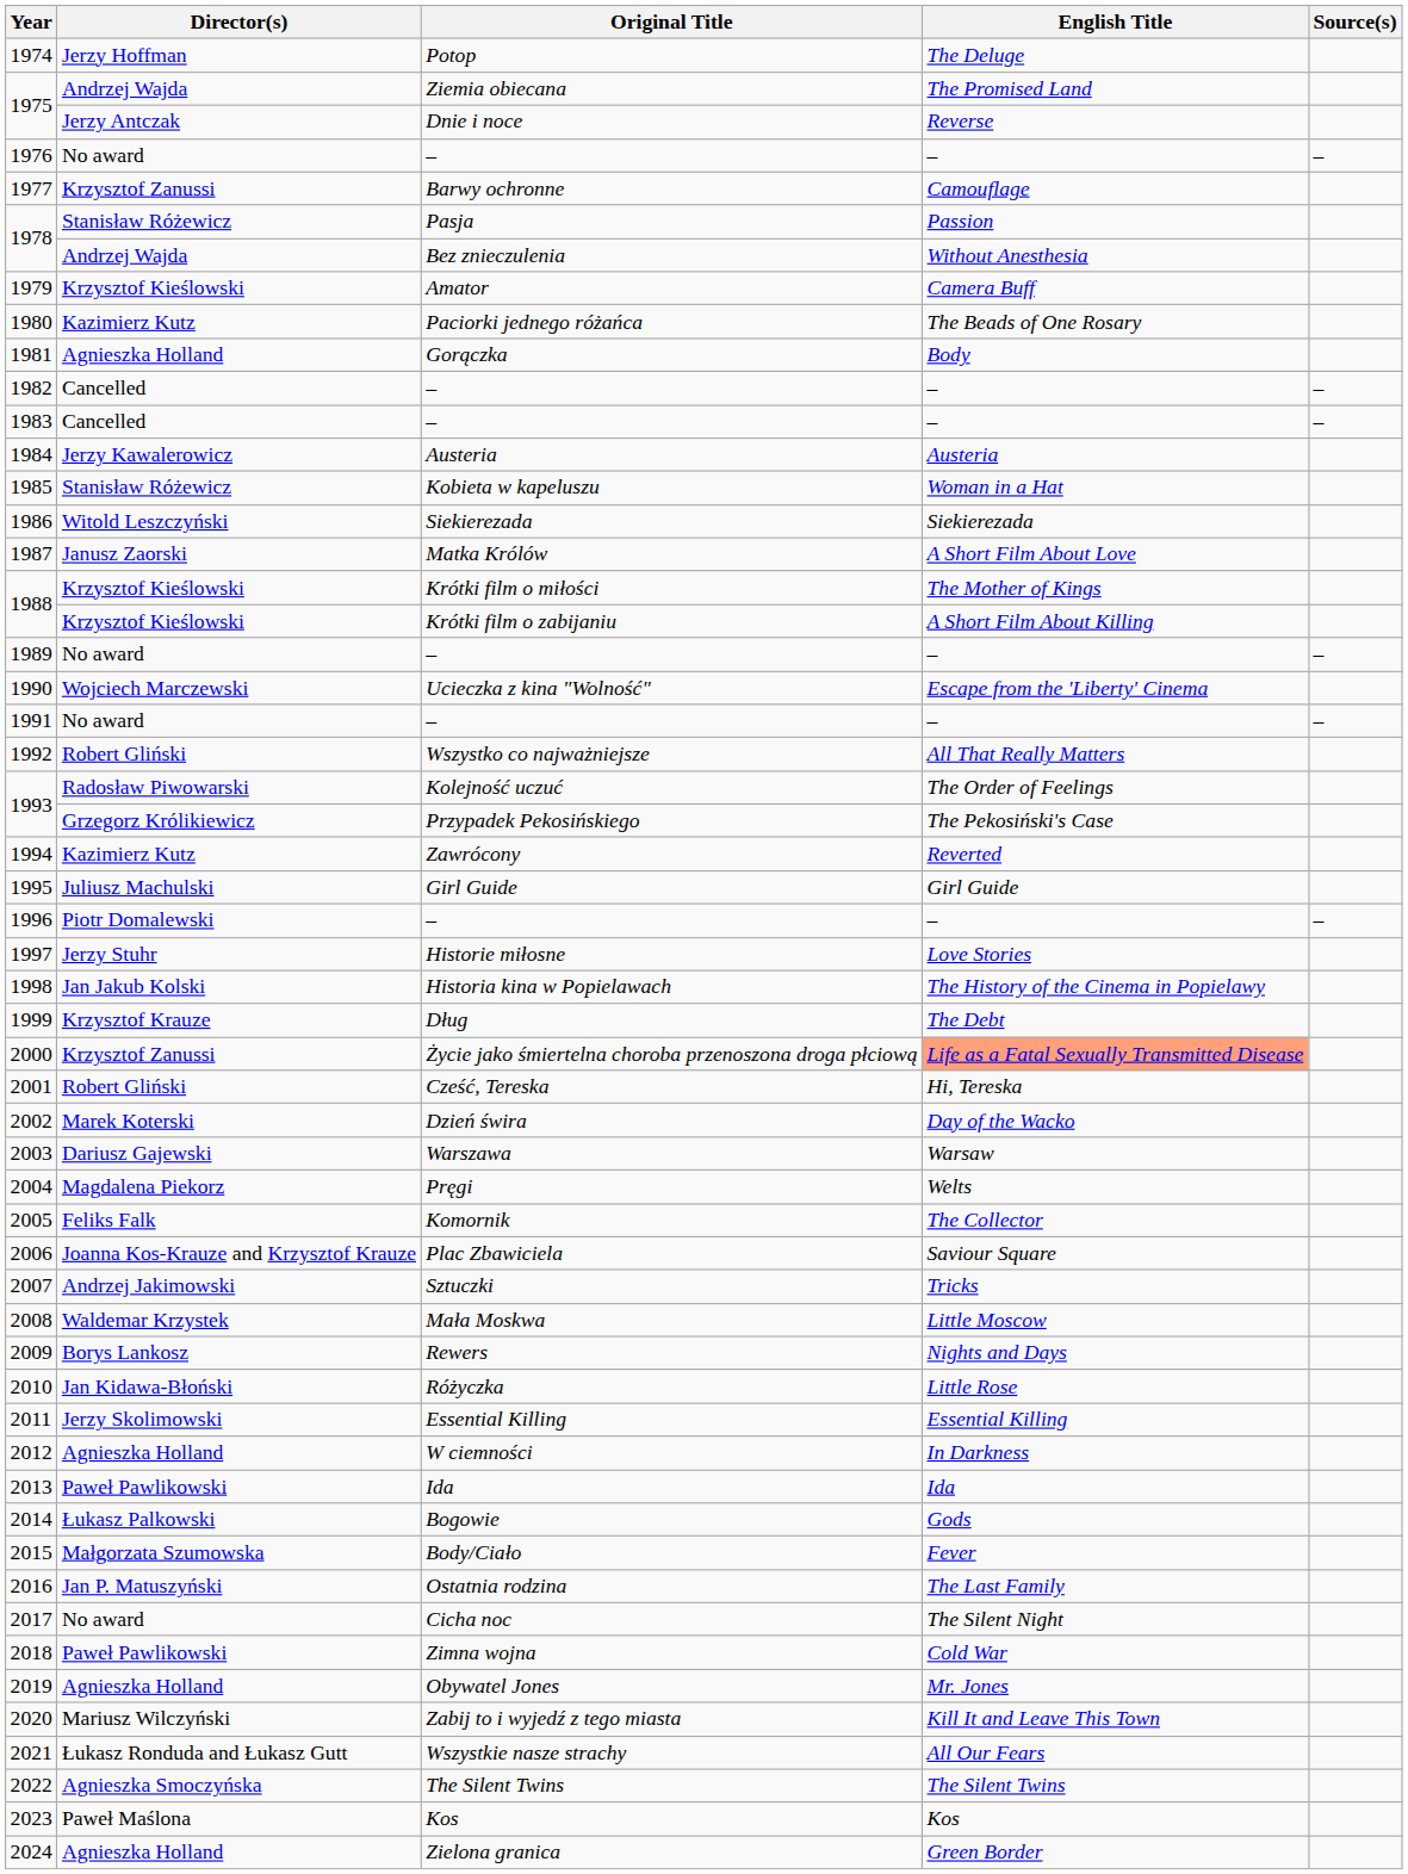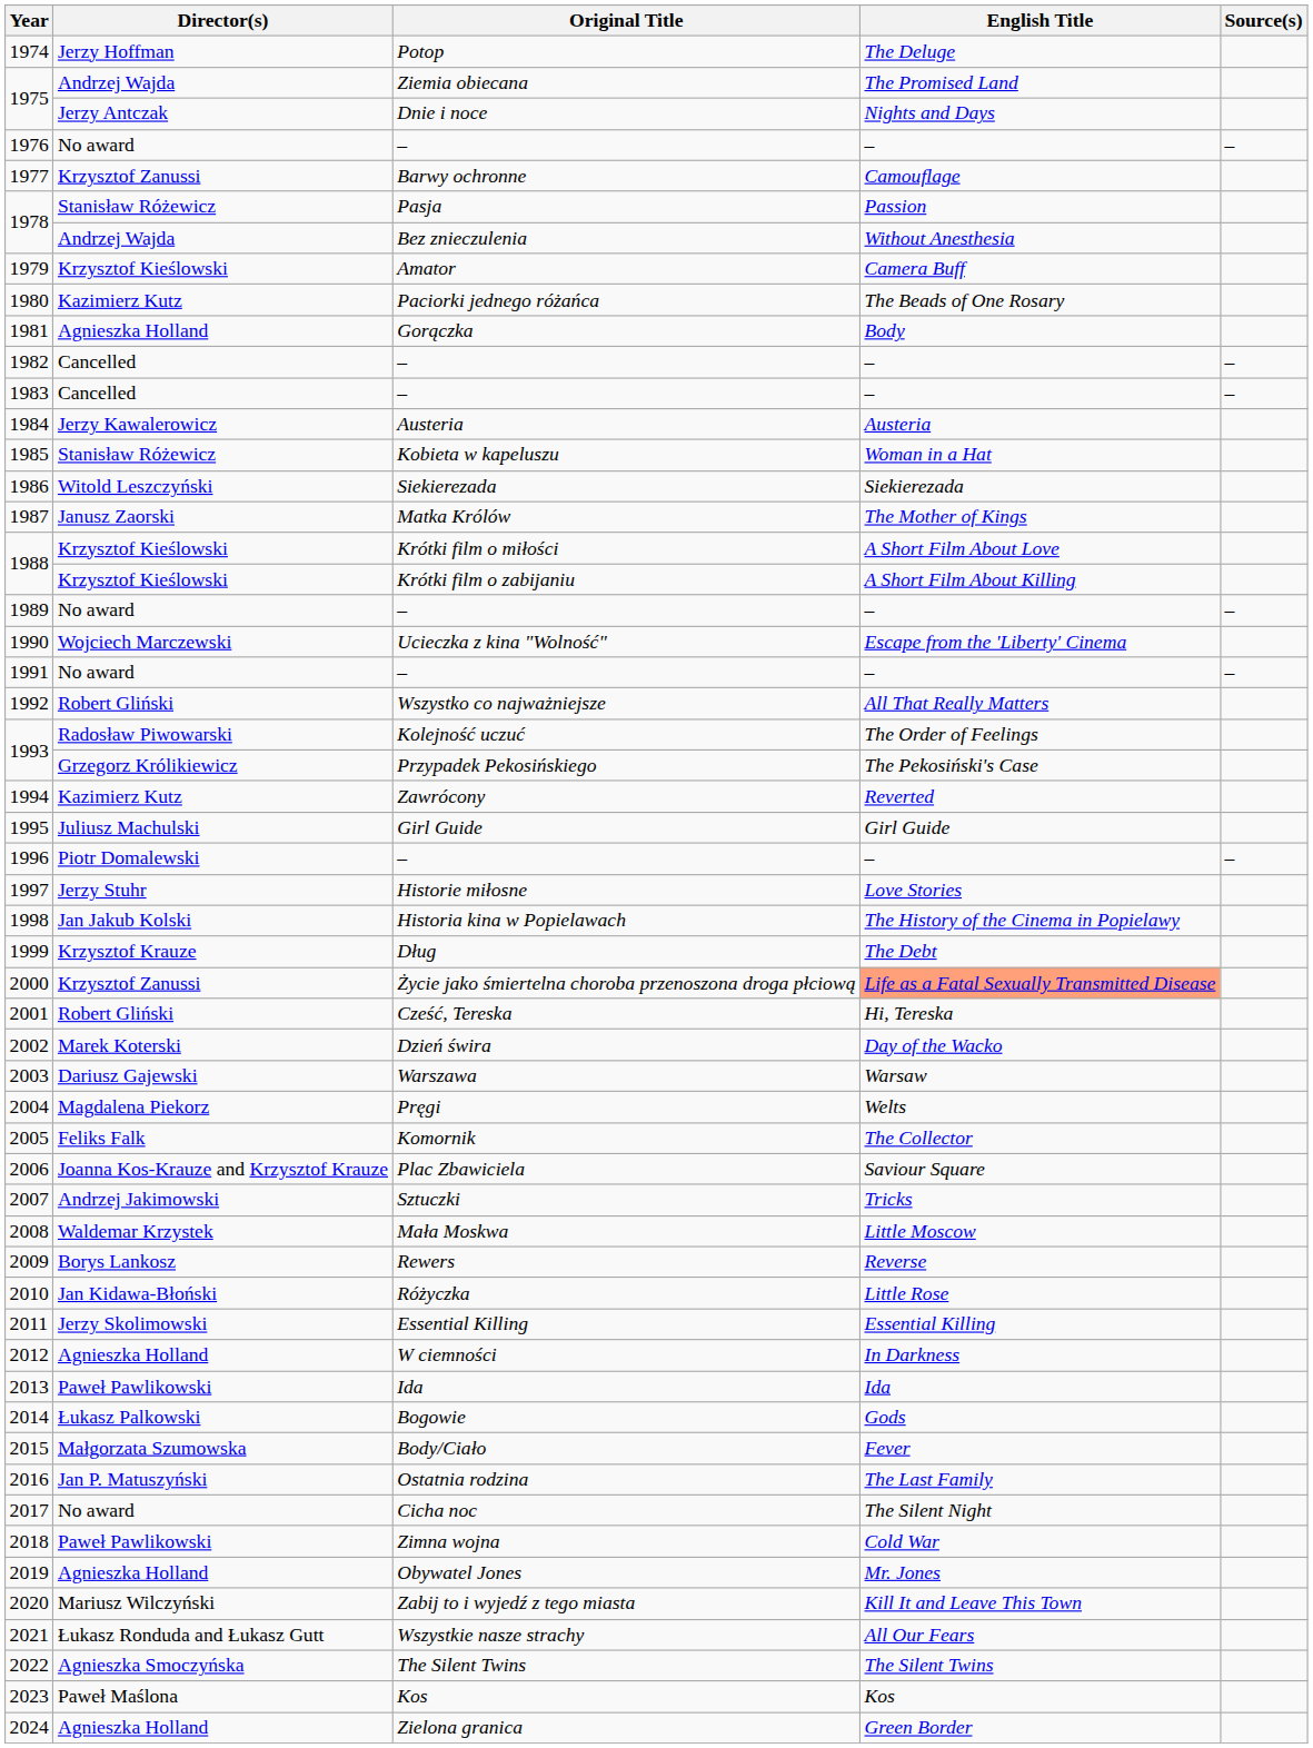 <table class="wikitable">
 <tr>
 <th>Year</th>
 <th>Director(s)</th>
 <th>Original Title</th>
 <th>English Title</th>
 <th>Source(s)</th>
 </tr>
 <tr>
 <td>1974</td>
 <td><a href='#'>Jerzy Hoffman</a></td>
 <td><em>Potop</em></td>
 <td><em><a href='#'>The Deluge</a></em></td>
 <td></td>
 </tr>
 <tr>
 <td rowspan="2">1975</td>
 <td><a href='#'>Andrzej Wajda</a></td>
 <td><em>Ziemia obiecana</em></td>
 <td><em><a href='#'>The Promised Land</a></em></td>
 <td></td>
 </tr>
 <tr>
 <td><a href='#'>Jerzy Antczak</a></td>
 <td><em>Dnie i noce</em></td>
-<td><em><a href='#'>Reverse</a></em></td>
+<td><em><a href='#'>Nights and Days</a></em></td>
 <td></td>
 </tr>
 <tr>
 <td>1976</td>
 <td>No award</td>
 <td>–</td>
 <td>–</td>
 <td>–</td>
 </tr>
 <tr>
 <td>1977</td>
 <td><a href='#'>Krzysztof Zanussi</a></td>
 <td><em>Barwy ochronne</em></td>
 <td><em><a href='#'>Camouflage</a></em></td>
 <td></td>
 </tr>
 <tr>
 <td rowspan="2">1978</td>
 <td><a href='#'>Stanisław Różewicz</a></td>
 <td><em>Pasja</em></td>
 <td><em><a href='#'>Passion</a></em></td>
 <td></td>
 </tr>
 <tr>
 <td><a href='#'>Andrzej Wajda</a></td>
 <td><em>Bez znieczulenia</em></td>
 <td><em><a href='#'>Without Anesthesia</a></em></td>
 <td></td>
 </tr>
 <tr>
 <td>1979</td>
 <td><a href='#'>Krzysztof Kieślowski</a></td>
 <td><em>Amator</em></td>
 <td><em><a href='#'>Camera Buff</a></em></td>
 <td></td>
 </tr>
 <tr>
 <td>1980</td>
 <td><a href='#'>Kazimierz Kutz</a></td>
 <td><em>Paciorki jednego różańca</em></td>
 <td><em>The Beads of One Rosary</em></td>
 <td></td>
 </tr>
 <tr>
 <td>1981</td>
 <td><a href='#'>Agnieszka Holland</a></td>
 <td><em>Gorączka</em></td>
 <td><em><a href='#'>Body</a></em></td>
 <td></td>
 </tr>
 <tr>
 <td>1982</td>
 <td>Cancelled</td>
 <td>–</td>
 <td>–</td>
 <td>–</td>
 </tr>
 <tr>
 <td>1983</td>
 <td>Cancelled</td>
 <td>–</td>
 <td>–</td>
 <td>–</td>
 </tr>
 <tr>
 <td>1984</td>
 <td><a href='#'>Jerzy Kawalerowicz</a></td>
 <td><em>Austeria</em></td>
 <td><em><a href='#'>Austeria</a></em></td>
 <td></td>
 </tr>
 <tr>
 <td>1985</td>
 <td><a href='#'>Stanisław Różewicz</a></td>
 <td><em>Kobieta w kapeluszu</em></td>
 <td><em><a href='#'>Woman in a Hat</a></em></td>
 <td></td>
 </tr>
 <tr>
 <td>1986</td>
 <td><a href='#'>Witold Leszczyński</a></td>
 <td><em>Siekierezada</em></td>
 <td><em>Siekierezada</em></td>
 <td></td>
 </tr>
 <tr>
 <td>1987</td>
 <td><a href='#'>Janusz Zaorski</a></td>
 <td><em>Matka Królów</em></td>
-<td><em><a href='#'>A Short Film About Love</a></em></td>
+<td><em><a href='#'>The Mother of Kings</a></em></td>
 <td></td>
 </tr>
 <tr>
 <td rowspan="2">1988</td>
 <td><a href='#'>Krzysztof Kieślowski</a></td>
 <td><em>Krótki film o miłości</em></td>
-<td><em><a href='#'>The Mother of Kings</a></em></td>
+<td><em><a href='#'>A Short Film About Love</a></em></td>
 <td></td>
 </tr>
 <tr>
 <td><a href='#'>Krzysztof Kieślowski</a></td>
 <td><em>Krótki film o zabijaniu</em></td>
 <td><em><a href='#'>A Short Film About Killing</a></em></td>
 <td></td>
 </tr>
 <tr>
 <td>1989</td>
 <td>No award</td>
 <td>–</td>
 <td>–</td>
 <td>–</td>
 </tr>
 <tr>
 <td>1990</td>
 <td><a href='#'>Wojciech Marczewski</a></td>
 <td><em>Ucieczka z kina "Wolność"</em></td>
 <td><em><a href='#'>Escape from the 'Liberty' Cinema</a></em></td>
 <td></td>
 </tr>
 <tr>
 <td>1991</td>
 <td>No award</td>
 <td>–</td>
 <td>–</td>
 <td>–</td>
 </tr>
 <tr>
 <td>1992</td>
 <td><a href='#'>Robert Gliński</a></td>
 <td><em>Wszystko co najważniejsze</em></td>
 <td><em><a href='#'>All That Really Matters</a></em></td>
 <td></td>
 </tr>
 <tr>
 <td rowspan="2">1993</td>
 <td><a href='#'>Radosław Piwowarski</a></td>
 <td><em>Kolejność uczuć</em></td>
 <td><em>The Order of Feelings</em></td>
 <td></td>
 </tr>
 <tr>
 <td><a href='#'>Grzegorz Królikiewicz</a></td>
 <td><em>Przypadek Pekosińskiego</em></td>
 <td><em>The Pekosiński's Case</em></td>
 <td></td>
 </tr>
 <tr>
 <td>1994</td>
 <td><a href='#'>Kazimierz Kutz</a></td>
 <td><em>Zawrócony</em></td>
 <td><em><a href='#'>Reverted</a></em></td>
 <td></td>
 </tr>
 <tr>
 <td>1995</td>
 <td><a href='#'>Juliusz Machulski</a></td>
 <td><em>Girl Guide</em></td>
 <td><em>Girl Guide</em></td>
 <td></td>
 </tr>
 <tr>
 <td>1996</td>
 <td><a href='#'>Piotr Domalewski</a></td>
 <td>–</td>
 <td>–</td>
 <td>–</td>
 </tr>
 <tr>
 <td>1997</td>
 <td><a href='#'>Jerzy Stuhr</a></td>
 <td><em>Historie miłosne</em></td>
 <td><em><a href='#'>Love Stories</a></em></td>
 <td></td>
 </tr>
 <tr>
 <td>1998</td>
 <td><a href='#'>Jan Jakub Kolski</a></td>
 <td><em>Historia kina w Popielawach</em></td>
 <td><em><a href='#'>The History of the Cinema in Popielawy</a></em></td>
 <td></td>
 </tr>
 <tr>
 <td>1999</td>
 <td><a href='#'>Krzysztof Krauze</a></td>
 <td><em>Dług</em></td>
 <td><em><a href='#'>The Debt</a></em></td>
 <td></td>
 </tr>
 <tr>
 <td>2000</td>
 <td><a href='#'>Krzysztof Zanussi</a></td>
 <td><em>Życie jako śmiertelna choroba przenoszona droga płciową</em></td>
 <td style="background: lightsalmon;"><em><a href='#'>Life as a Fatal Sexually Transmitted Disease</a></em></td>
 <td></td>
 </tr>
 <tr>
 <td>2001</td>
 <td><a href='#'>Robert Gliński</a></td>
 <td><em>Cześć, Tereska</em></td>
 <td><em>Hi, Tereska</em></td>
 <td></td>
 </tr>
 <tr>
 <td>2002</td>
 <td><a href='#'>Marek Koterski</a></td>
 <td><em>Dzień świra</em></td>
 <td><em><a href='#'>Day of the Wacko</a></em></td>
 <td></td>
 </tr>
 <tr>
 <td>2003</td>
 <td><a href='#'>Dariusz Gajewski</a></td>
 <td><em>Warszawa</em></td>
 <td><em>Warsaw</em></td>
 <td></td>
 </tr>
 <tr>
 <td>2004</td>
 <td><a href='#'>Magdalena Piekorz</a></td>
 <td><em>Pręgi</em></td>
 <td><em>Welts</em></td>
 <td></td>
 </tr>
 <tr>
 <td>2005</td>
 <td><a href='#'>Feliks Falk</a></td>
 <td><em>Komornik</em></td>
 <td><em><a href='#'>The Collector</a></em></td>
 <td></td>
 </tr>
 <tr>
 <td>2006</td>
 <td><a href='#'>Joanna Kos-Krauze</a> and <a href='#'>Krzysztof Krauze</a></td>
 <td><em>Plac Zbawiciela</em></td>
 <td><em>Saviour Square</em></td>
 <td></td>
 </tr>
 <tr>
 <td>2007</td>
 <td><a href='#'>Andrzej Jakimowski</a></td>
 <td><em>Sztuczki</em></td>
 <td><em><a href='#'>Tricks</a></em></td>
 <td></td>
 </tr>
 <tr>
 <td>2008</td>
 <td><a href='#'>Waldemar Krzystek</a></td>
 <td><em>Mała Moskwa</em></td>
 <td><em><a href='#'>Little Moscow</a></em></td>
 <td></td>
 </tr>
 <tr>
 <td>2009</td>
 <td><a href='#'>Borys Lankosz</a></td>
 <td><em>Rewers</em></td>
-<td><em><a href='#'>Nights and Days</a></em></td>
+<td><em><a href='#'>Reverse</a></em></td>
 <td></td>
 </tr>
 <tr>
 <td>2010</td>
 <td><a href='#'>Jan Kidawa-Błoński</a></td>
 <td><em>Różyczka</em></td>
 <td><em><a href='#'>Little Rose</a></em></td>
 <td></td>
 </tr>
 <tr>
 <td>2011</td>
 <td><a href='#'>Jerzy Skolimowski</a></td>
 <td><em>Essential Killing</em></td>
 <td><em><a href='#'>Essential Killing</a></em></td>
 <td></td>
 </tr>
 <tr>
 <td>2012</td>
 <td><a href='#'>Agnieszka Holland</a></td>
 <td><em>W ciemności</em></td>
 <td><em><a href='#'>In Darkness</a></em></td>
 <td></td>
 </tr>
 <tr>
 <td>2013</td>
 <td><a href='#'>Paweł Pawlikowski</a></td>
 <td><em>Ida</em></td>
 <td><em><a href='#'>Ida</a></em></td>
 <td></td>
 </tr>
 <tr>
 <td>2014</td>
 <td><a href='#'>Łukasz Palkowski</a></td>
 <td><em>Bogowie</em></td>
 <td><em><a href='#'>Gods</a></em></td>
 <td></td>
 </tr>
 <tr>
 <td>2015</td>
 <td><a href='#'>Małgorzata Szumowska</a></td>
 <td><em>Body/Ciało</em></td>
 <td><em><a href='#'>Fever</a></em></td>
 <td></td>
 </tr>
 <tr>
 <td>2016</td>
 <td><a href='#'>Jan P. Matuszyński</a></td>
 <td><em>Ostatnia rodzina</em></td>
 <td><em><a href='#'>The Last Family</a></em></td>
 <td></td>
 </tr>
 <tr>
 <td>2017</td>
 <td>No award</td>
 <td><em>Cicha noc</em></td>
 <td><em>The Silent Night</em></td>
 <td></td>
 </tr>
 <tr>
 <td>2018</td>
 <td><a href='#'>Paweł Pawlikowski</a></td>
 <td><em>Zimna wojna</em></td>
 <td><em><a href='#'>Cold War</a></em></td>
 <td></td>
 </tr>
 <tr>
 <td>2019</td>
 <td><a href='#'>Agnieszka Holland</a></td>
 <td><em>Obywatel Jones</em></td>
 <td><em><a href='#'>Mr. Jones</a></em></td>
 <td></td>
 </tr>
 <tr>
 <td>2020</td>
 <td>Mariusz Wilczyński</td>
 <td><em> Zabij to i wyjedź z tego miasta</em></td>
 <td><em><a href='#'>Kill It and Leave This Town</a></em></td>
 <td></td>
 </tr>
 <tr>
 <td>2021</td>
 <td>Łukasz Ronduda and Łukasz Gutt</td>
 <td><em>Wszystkie nasze strachy</em></td>
 <td><em><a href='#'>All Our Fears</a></em></td>
 <td></td>
 </tr>
 <tr>
 <td>2022</td>
 <td><a href='#'>Agnieszka Smoczyńska</a></td>
 <td><em>The Silent Twins</em></td>
 <td><em><a href='#'>The Silent Twins</a></em></td>
 <td></td>
 </tr>
 <tr>
 <td>2023</td>
 <td>Paweł Maślona</td>
 <td><em>Kos</em></td>
 <td><em>Kos</em></td>
 <td></td>
 </tr>
 <tr>
 <td>2024</td>
 <td><a href='#'>Agnieszka Holland</a></td>
 <td><em>Zielona granica</em></td>
 <td><em><a href='#'>Green Border</a></em></td>
 <td></td>
 </tr>
 </table>
